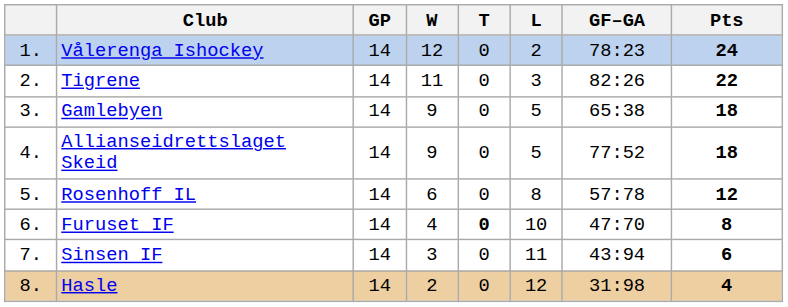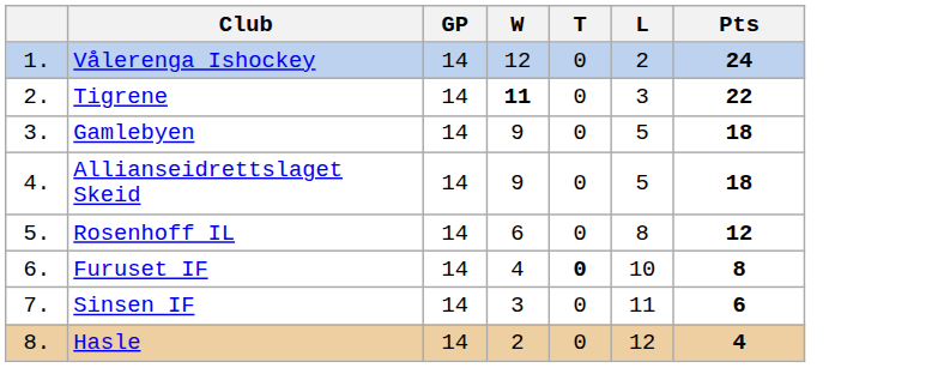 <table class="wikitable">
 <tr>
 <th width="30"></th>
 <th width="200">Club</th>
 <th width="30">GP</th>
 <th width="30">W</th>
 <th width="30">T</th>
 <th width="30">L</th>
-<th width="70">GF–GA</th>
 <th width="70">Pts</th>
 </tr>
 <tr bgcolor="#BCD2EE" align="center">
 <td>1.</td>
 <td align="left"><a href='#'>Vålerenga Ishockey</a></td>
 <td>14</td>
 <td>12</td>
 <td>0</td>
 <td>2</td>
-<td>78:23</td>
 <td><strong>24</strong></td>
 </tr>
 <tr bgcolor="#FFFFFF" align="center">
 <td>2.</td>
 <td align="left"><a href='#'>Tigrene</a></td>
 <td>14</td>
-<td>11</td>
+<td><strong>11</strong></td>
 <td>0</td>
 <td>3</td>
-<td>82:26</td>
 <td><strong>22</strong></td>
 </tr>
 <tr bgcolor="#FFFFFF" align="center">
 <td>3.</td>
 <td align="left"><a href='#'>Gamlebyen</a></td>
 <td>14</td>
 <td>9</td>
 <td>0</td>
 <td>5</td>
-<td>65:38</td>
 <td><strong>18</strong></td>
 </tr>
 <tr bgcolor="#FFFFFF" align="center">
 <td>4.</td>
 <td align="left"><a href='#'>Allianseidrettslaget Skeid</a></td>
 <td>14</td>
 <td>9</td>
 <td>0</td>
 <td>5</td>
-<td>77:52</td>
 <td><strong>18</strong></td>
 </tr>
 <tr bgcolor="#FFFFFF" align="center">
 <td>5.</td>
 <td align="left"><a href='#'>Rosenhoff IL</a></td>
 <td>14</td>
 <td>6</td>
 <td>0</td>
 <td>8</td>
-<td>57:78</td>
 <td><strong>12</strong></td>
 </tr>
 <tr bgcolor="#FFFFFF" align="center">
 <td>6.</td>
 <td align="left"><a href='#'>Furuset IF</a></td>
 <td>14</td>
 <td>4</td>
 <td><strong>0</strong></td>
 <td>10</td>
-<td>47:70</td>
 <td><strong>8</strong></td>
 </tr>
 <tr bgcolor="#FFFFFF" align="center">
 <td>7.</td>
 <td align="left"><a href='#'>Sinsen IF</a></td>
 <td>14</td>
 <td>3</td>
 <td>0</td>
 <td>11</td>
-<td>43:94</td>
 <td><strong>6</strong></td>
 </tr>
 <tr bgcolor="#EECFA1" align="center">
 <td>8.</td>
 <td align="left"><a href='#'>Hasle</a></td>
 <td>14</td>
 <td>2</td>
 <td>0</td>
 <td>12</td>
-<td>31:98</td>
 <td><strong>4</strong></td>
 </tr>
 </table>
